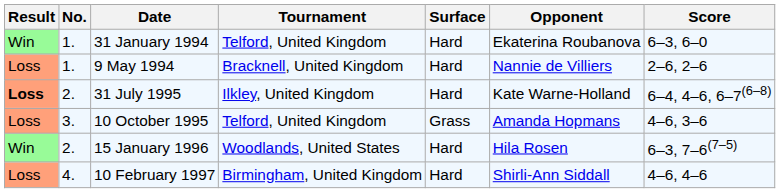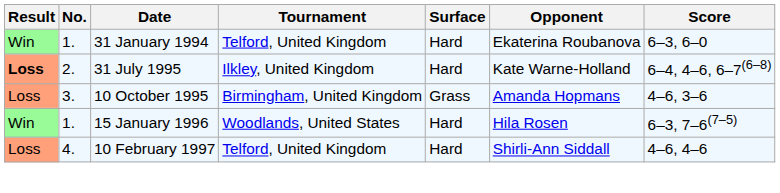 <table class="sortable wikitable" style=font-size:97%>
 <tr>
 <th>Result</th>
 <th>No.</th>
 <th>Date</th>
 <th>Tournament</th>
 <th>Surface</th>
 <th>Opponent</th>
 <th>Score</th>
 </tr>
 <tr style="background:#f0f8ff;">
 <td style="background:#98fb98;">Win</td>
 <td>1.</td>
 <td>31 January 1994</td>
 <td><a href='#'>Telford</a>, United Kingdom</td>
 <td>Hard</td>
 <td> Ekaterina Roubanova</td>
 <td>6–3, 6–0</td>
 </tr>
 <tr style="background:#f0f8ff;">
-<td style="background:#ffa07a;">Loss</td>
-<td>1.</td>
-<td>9 May 1994</td>
-<td><a href='#'>Bracknell</a>, United Kingdom</td>
-<td>Hard</td>
-<td> <a href='#'>Nannie de Villiers</a></td>
-<td>2–6, 2–6</td>
-</tr>
-<tr style="background:#f0f8ff;">
 <td style="background:#ffa07a;"><strong>Loss</strong></td>
 <td>2.</td>
 <td>31 July 1995</td>
 <td><a href='#'>Ilkley</a>, United Kingdom</td>
 <td>Hard</td>
 <td> Kate Warne-Holland</td>
 <td>6–4, 4–6, 6–7<sup>(6–8)</sup></td>
 </tr>
 <tr style="background:#f0f8ff;">
 <td style="background:#ffa07a;">Loss</td>
 <td>3.</td>
 <td>10 October 1995</td>
-<td><a href='#'>Telford</a>, United Kingdom</td>
+<td><a href='#'>Birmingham</a>, United Kingdom</td>
 <td>Grass</td>
 <td> <a href='#'>Amanda Hopmans</a></td>
 <td>4–6, 3–6</td>
 </tr>
 <tr style="background:#f0f8ff;">
 <td style="background:#98fb98;">Win</td>
-<td>2.</td>
+<td>1.</td>
 <td>15 January 1996</td>
 <td><a href='#'>Woodlands</a>, United States</td>
 <td>Hard</td>
 <td> <a href='#'>Hila Rosen</a></td>
 <td>6–3, 7–6<sup>(7–5)</sup></td>
 </tr>
 <tr style="background:#f0f8ff;">
 <td style="background:#ffa07a;">Loss</td>
 <td>4.</td>
 <td>10 February 1997</td>
-<td><a href='#'>Birmingham</a>, United Kingdom</td>
+<td><a href='#'>Telford</a>, United Kingdom</td>
 <td>Hard</td>
 <td> <a href='#'>Shirli-Ann Siddall</a></td>
 <td>4–6, 4–6</td>
 </tr>
 </table>
